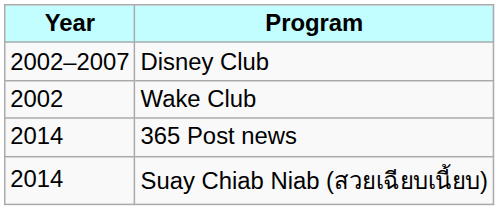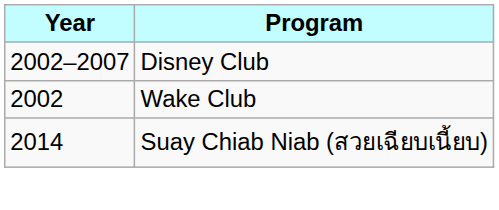 <table class="wikitable">
 <tr>
 <th style="background: #c2fdff">Year</th>
 <th style="background: #c2fdff">Program</th>
 </tr>
 <tr>
 <td>2002–2007</td>
 <td>Disney Club</td>
 </tr>
 <tr>
 <td>2002</td>
 <td>Wake Club</td>
 </tr>
 <tr>
 <td>2014</td>
-<td>365 Post news</td>
-</tr>
-<tr>
-<td>2014</td>
 <td>Suay Chiab Niab (สวยเฉียบเนี้ยบ)</td>
 </tr>
 </table>
